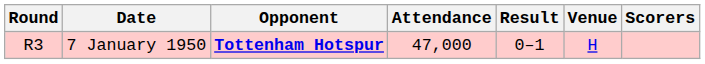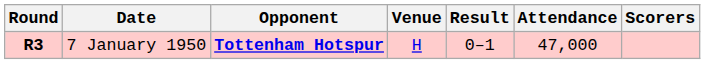 <table class="wikitable" style="font-size:100%; text-align:center">
 <tr>
 <th>Round</th>
 <th>Date</th>
 <th>Opponent</th>
+<th>Venue</th>
+<th>Result</th>
 <th>Attendance</th>
-<th>Result</th>
-<th>Venue</th>
 <th>Scorers</th>
 </tr>
 <tr style="background-color: #FFCCCC;">
-<td>R3</td>
+<td><strong>R3</strong></td>
 <td>7 January 1950</td>
 <td><strong><a href='#'>Tottenham Hotspur</a></strong></td>
+<td><a href='#'>H</a></td>
+<td>0–1</td>
 <td>47,000</td>
-<td>0–1</td>
-<td><a href='#'>H</a></td>
 <td></td>
 </tr>
 </table>
